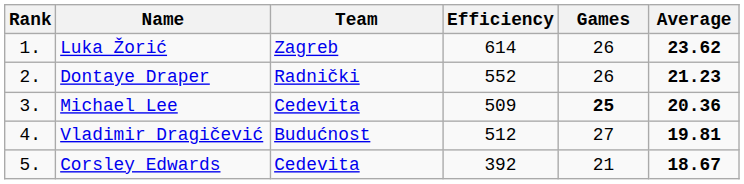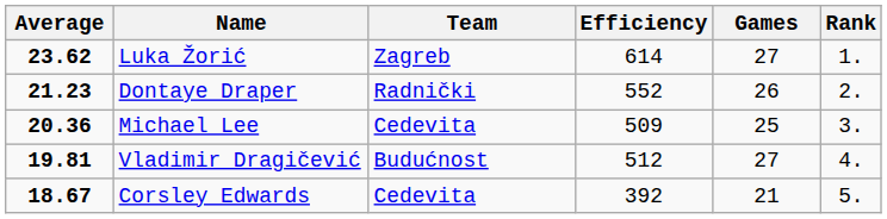 <table class="wikitable" style="text-align: center;">
 <tr>
-<th>Rank</th>
+<th width="60">Average</th>
 <th width="150">Name</th>
 <th width="120">Team</th>
 <th width="60">Efficiency</th>
 <th width="60">Games</th>
-<th width="60">Average</th>
+<th>Rank</th>
 </tr>
 <tr>
-<td>1.</td>
+<td><strong>23.62</strong></td>
 <td align="left"> <a href='#'>Luka Žorić</a></td>
 <td align="left"> <a href='#'>Zagreb</a></td>
 <td>614</td>
-<td>26</td>
-<td><strong>23.62</strong></td>
+<td>27</td>
+<td>1.</td>
 </tr>
 <tr>
-<td>2.</td>
+<td><strong>21.23</strong></td>
 <td align="left"> <a href='#'>Dontaye Draper</a></td>
 <td align="left"> <a href='#'>Radnički</a></td>
 <td>552</td>
 <td>26</td>
-<td><strong>21.23</strong></td>
+<td>2.</td>
 </tr>
 <tr>
-<td>3.</td>
+<td><strong>20.36</strong></td>
 <td align="left"> <a href='#'>Michael Lee</a></td>
 <td align="left"> <a href='#'>Cedevita</a></td>
 <td>509</td>
-<td><strong>25</strong></td>
-<td><strong>20.36</strong></td>
+<td>25</td>
+<td>3.</td>
 </tr>
 <tr>
-<td>4.</td>
+<td><strong>19.81</strong></td>
 <td align="left"> <a href='#'>Vladimir Dragičević</a></td>
 <td align="left"> <a href='#'>Budućnost</a></td>
 <td>512</td>
 <td>27</td>
-<td><strong>19.81</strong></td>
+<td>4.</td>
 </tr>
 <tr>
-<td>5.</td>
+<td><strong>18.67</strong></td>
 <td align="left"> <a href='#'>Corsley Edwards</a></td>
 <td align="left"> <a href='#'>Cedevita</a></td>
 <td>392</td>
 <td>21</td>
-<td><strong>18.67</strong></td>
+<td>5.</td>
 </tr>
 </table>
